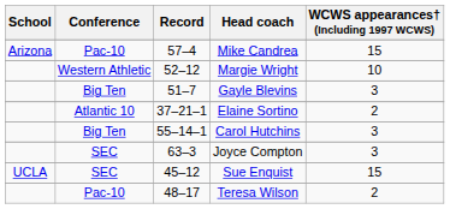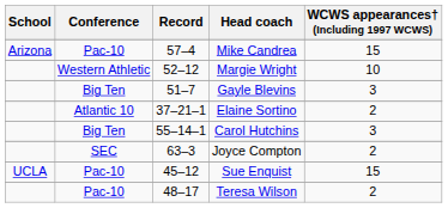 <table class="wikitable">
 <tr>
 <th>School</th>
 <th>Conference</th>
 <th>Record</th>
 <th>Head coach</th>
 <th>WCWS appearances†<br><small> (Including 1997 WCWS)</small></th>
 </tr>
 <tr>
 </tr>
 <tr align=center>
 <td><a href='#'>Arizona</a></td>
 <td><a href='#'>Pac-10</a></td>
 <td>57–4</td>
 <td><a href='#'>Mike Candrea</a></td>
 <td>15</td>
 </tr>
 <tr>
 </tr>
 <tr align=center>
 <td></td>
 <td><a href='#'>Western Athletic</a></td>
 <td>52–12</td>
 <td><a href='#'>Margie Wright</a></td>
 <td>10</td>
 </tr>
 <tr>
 </tr>
 <tr align=center>
 <td></td>
 <td><a href='#'>Big Ten</a></td>
 <td>51–7</td>
 <td><a href='#'>Gayle Blevins</a></td>
 <td>3</td>
 </tr>
 <tr>
 </tr>
 <tr align=center>
 <td></td>
 <td><a href='#'>Atlantic 10</a></td>
 <td>37–21–1</td>
 <td><a href='#'>Elaine Sortino</a></td>
 <td>2</td>
 </tr>
 <tr>
 </tr>
 <tr align=center>
 <td></td>
 <td><a href='#'>Big Ten</a></td>
 <td>55–14–1</td>
 <td><a href='#'>Carol Hutchins</a></td>
 <td>3</td>
 </tr>
 <tr>
 </tr>
 <tr align=center>
 <td></td>
 <td><a href='#'>SEC</a></td>
 <td>63–3</td>
 <td>Joyce Compton</td>
-<td>3</td>
+<td>2</td>
 </tr>
 <tr>
 </tr>
 <tr align=center>
 <td><a href='#'>UCLA</a></td>
-<td><a href='#'>SEC</a></td>
+<td><a href='#'>Pac-10</a></td>
 <td>45–12</td>
 <td><a href='#'>Sue Enquist</a></td>
 <td>15</td>
 </tr>
 <tr>
 </tr>
 <tr align=center>
 <td></td>
 <td><a href='#'>Pac-10</a></td>
 <td>48–17</td>
 <td><a href='#'>Teresa Wilson</a></td>
 <td>2</td>
 </tr>
 </table>
